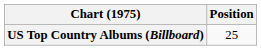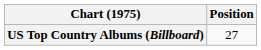 <table class="wikitable plainrowheaders" style="text-align:center">
 <tr>
 <th scope="col">Chart (1975)</th>
 <th scope="col">Position</th>
 </tr>
 <tr>
 <th scope="row">US Top Country Albums (<em>Billboard</em>)</th>
-<td>25</td>
+<td>27</td>
 </tr>
 </table>
